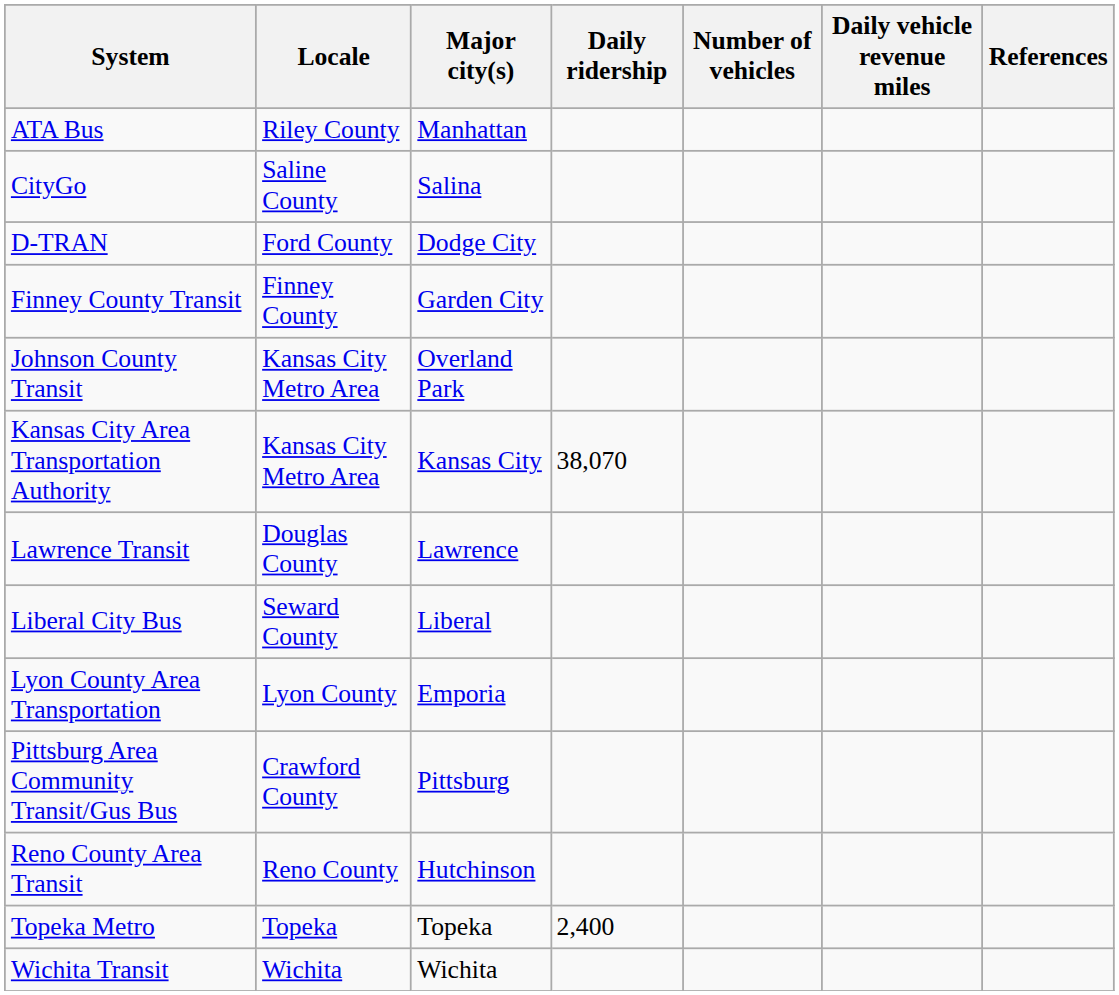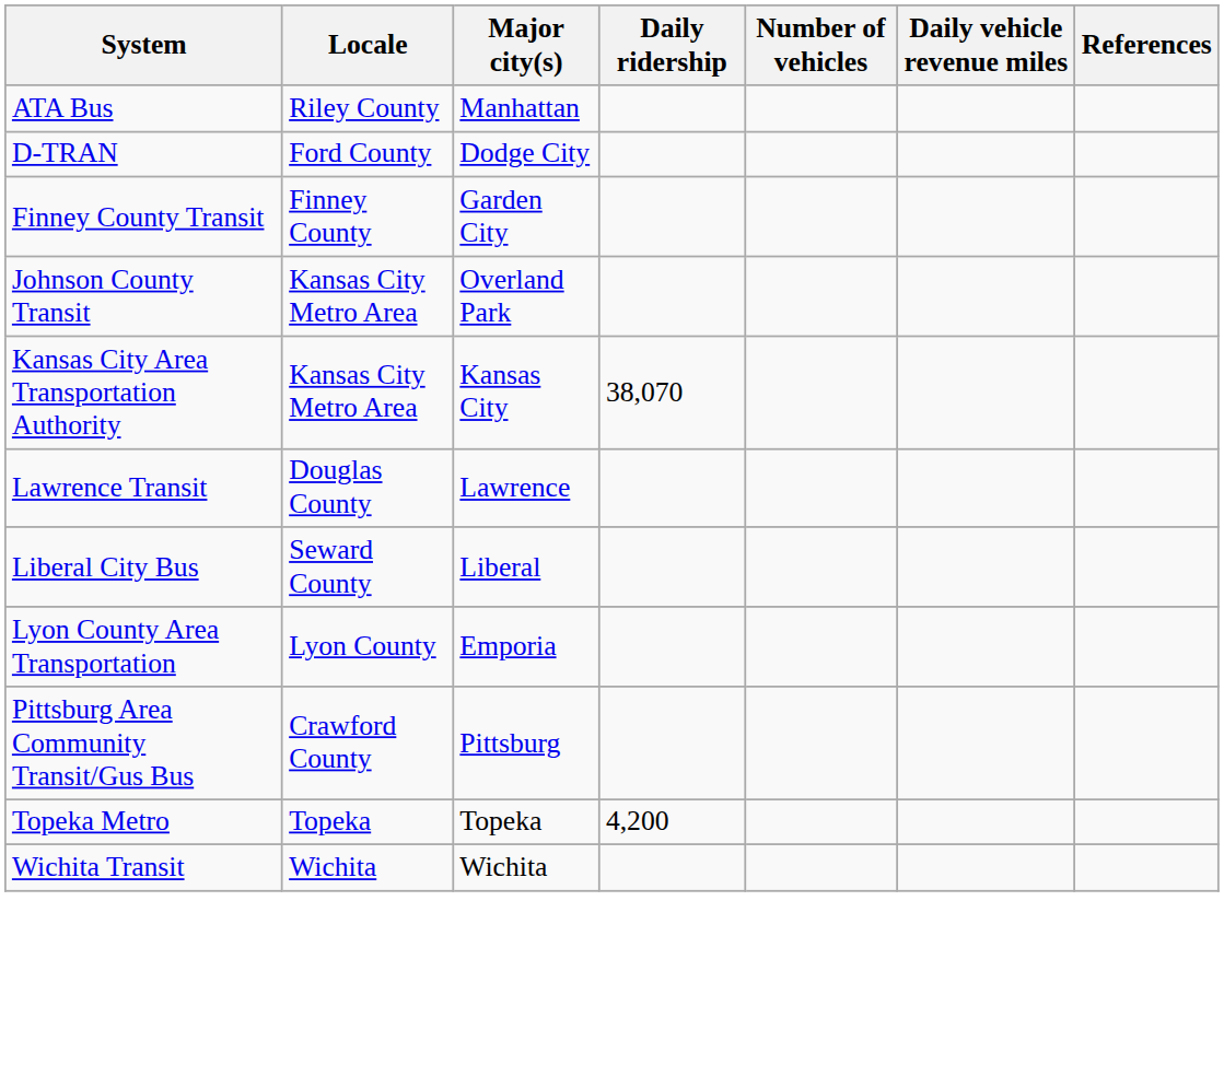 <table class="wikitable sortable" style="font-size: 90%; width: 100%">
 <tr>
 <th>System</th>
 <th>Locale</th>
 <th>Major city(s)</th>
 <th>Daily ridership</th>
 <th>Number of vehicles</th>
 <th>Daily vehicle revenue miles</th>
 <th>References</th>
 </tr>
 <tr>
 <td><a href='#'>ATA Bus</a></td>
 <td><a href='#'>Riley County</a></td>
 <td><a href='#'>Manhattan</a></td>
-<td></td>
-<td></td>
-<td></td>
-<td></td>
-</tr>
-<tr>
-<td><a href='#'>CityGo</a></td>
-<td><a href='#'>Saline County</a></td>
-<td><a href='#'>Salina</a></td>
 <td></td>
 <td></td>
 <td></td>
 <td></td>
 </tr>
 <tr>
 <td><a href='#'>D-TRAN</a></td>
 <td><a href='#'>Ford County</a></td>
 <td><a href='#'>Dodge City</a></td>
 <td></td>
 <td></td>
 <td></td>
 <td></td>
 </tr>
 <tr>
 <td><a href='#'>Finney County Transit</a></td>
 <td><a href='#'>Finney County</a></td>
 <td><a href='#'>Garden City</a></td>
 <td></td>
 <td></td>
 <td></td>
 <td></td>
 </tr>
 <tr>
 <td><a href='#'>Johnson County Transit</a></td>
 <td><a href='#'>Kansas City Metro Area</a></td>
 <td><a href='#'>Overland Park</a></td>
 <td></td>
 <td></td>
 <td></td>
 <td></td>
 </tr>
 <tr>
 <td><a href='#'>Kansas City Area Transportation Authority</a></td>
 <td><a href='#'>Kansas City Metro Area</a></td>
 <td><a href='#'>Kansas City</a></td>
 <td>38,070</td>
 <td></td>
 <td></td>
 <td></td>
 </tr>
 <tr>
 <td><a href='#'>Lawrence Transit</a></td>
 <td><a href='#'>Douglas County</a></td>
 <td><a href='#'>Lawrence</a></td>
 <td></td>
 <td></td>
 <td></td>
 <td></td>
 </tr>
 <tr>
 <td><a href='#'>Liberal City Bus</a></td>
 <td><a href='#'>Seward County</a></td>
 <td><a href='#'>Liberal</a></td>
 <td></td>
 <td></td>
 <td></td>
 <td></td>
 </tr>
 <tr>
 <td><a href='#'>Lyon County Area Transportation</a></td>
 <td><a href='#'>Lyon County</a></td>
 <td><a href='#'>Emporia</a></td>
 <td></td>
 <td></td>
 <td></td>
 <td></td>
 </tr>
 <tr>
 <td><a href='#'>Pittsburg Area Community Transit/Gus Bus</a></td>
 <td><a href='#'>Crawford County</a></td>
 <td><a href='#'>Pittsburg</a></td>
 <td></td>
 <td></td>
 <td></td>
 <td></td>
 </tr>
 <tr>
-<td><a href='#'>Reno County Area Transit</a></td>
-<td><a href='#'>Reno County</a></td>
-<td><a href='#'>Hutchinson</a></td>
-<td></td>
-<td></td>
-<td></td>
-<td></td>
-</tr>
-<tr>
 <td><a href='#'>Topeka Metro</a></td>
 <td><a href='#'>Topeka</a></td>
 <td>Topeka</td>
-<td>2,400</td>
+<td>4,200</td>
 <td></td>
 <td></td>
 <td></td>
 </tr>
 <tr>
 <td><a href='#'>Wichita Transit</a></td>
 <td><a href='#'>Wichita</a></td>
 <td>Wichita</td>
 <td></td>
 <td></td>
 <td></td>
 <td></td>
 </tr>
 </table>
